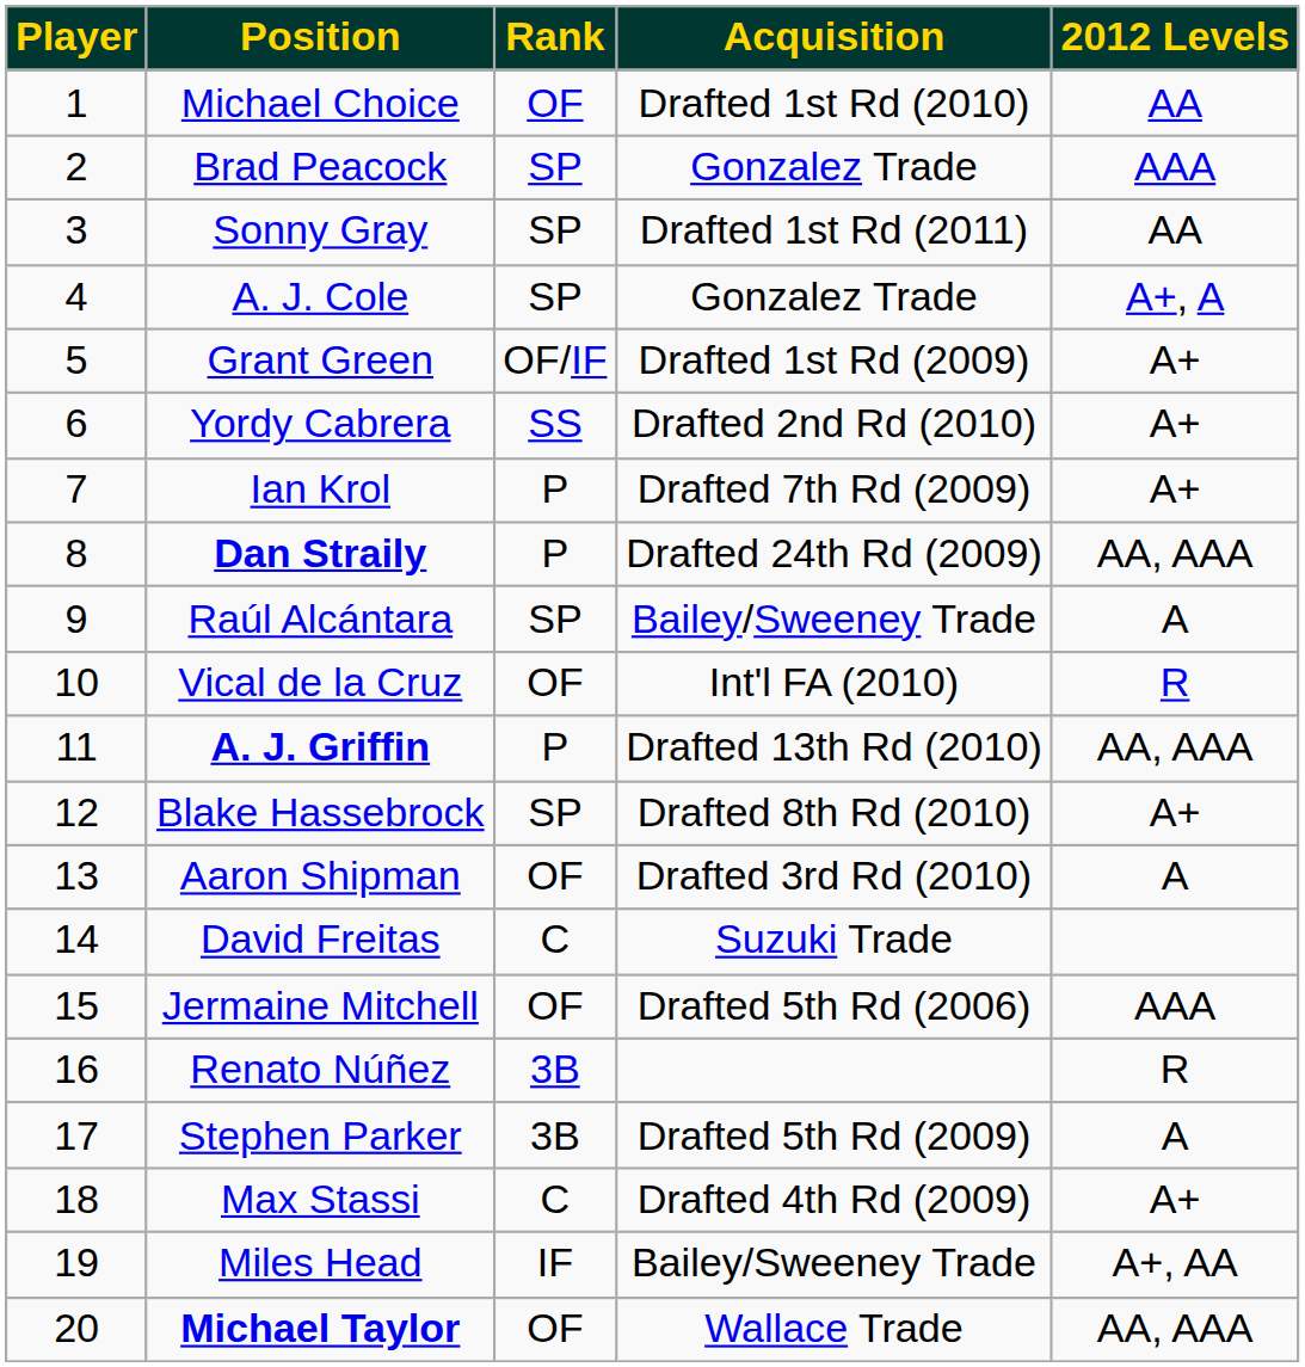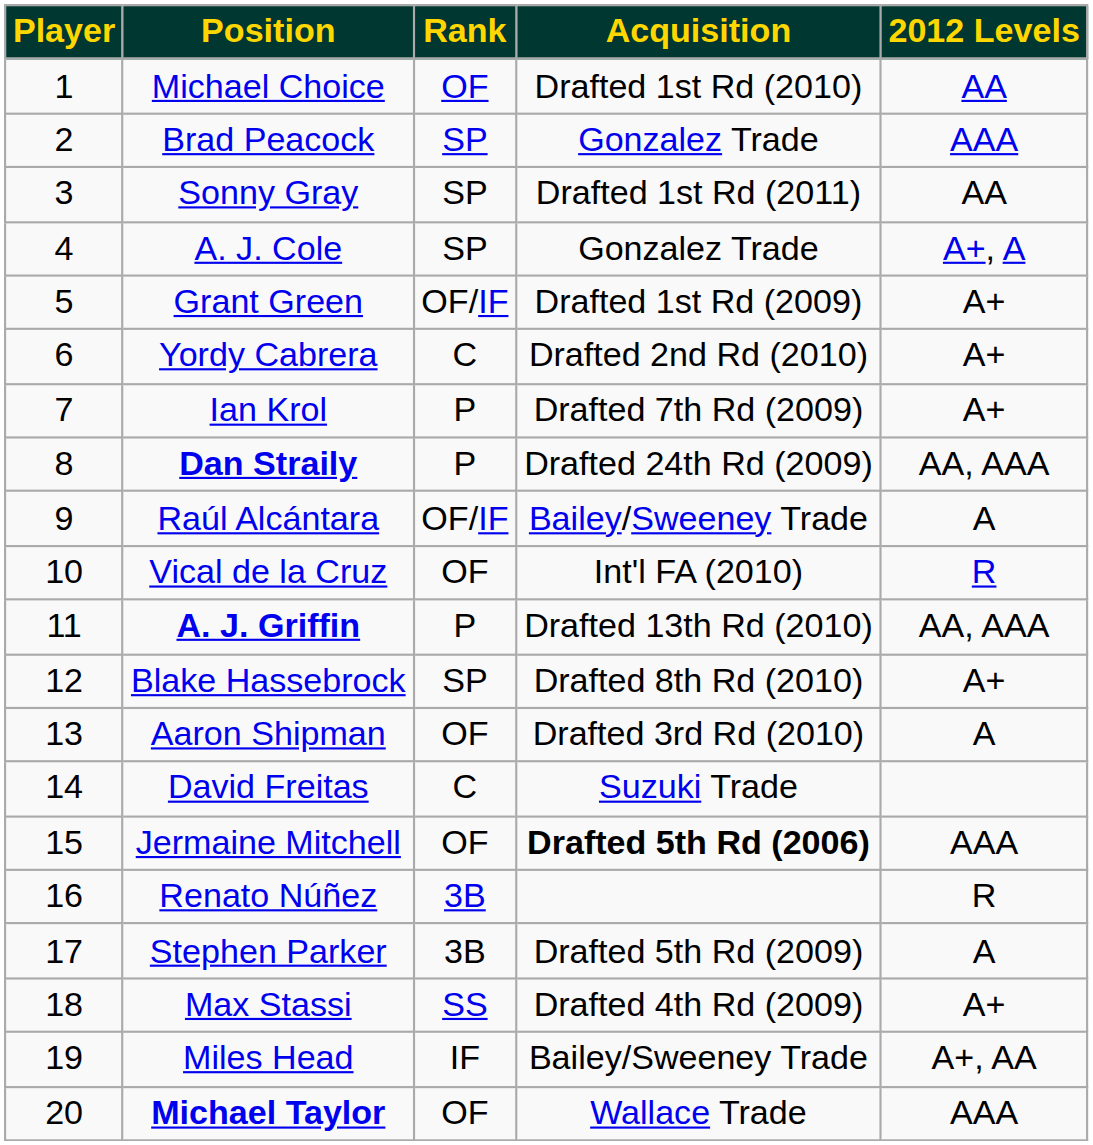 <table class="wikitable" style="text-align:center;">
 <tr>
 <th style="background:#003831;color:gold;">Player</th>
 <th style="background:#003831;color:gold;">Position</th>
 <th style="background:#003831;color:gold;">Rank</th>
 <th style="background:#003831;color:gold;">Acquisition</th>
 <th style="background:#003831;color:gold;">2012 Levels</th>
 </tr>
 <tr>
 <td>1</td>
 <td><a href='#'>Michael Choice</a></td>
 <td><a href='#'>OF</a></td>
 <td>Drafted 1st Rd (2010)</td>
 <td><a href='#'>AA</a></td>
 </tr>
 <tr>
 <td>2</td>
 <td><a href='#'>Brad Peacock</a></td>
 <td><a href='#'>SP</a></td>
 <td><a href='#'>Gonzalez</a> Trade</td>
 <td><a href='#'>AAA</a></td>
 </tr>
 <tr>
 <td>3</td>
 <td><a href='#'>Sonny Gray</a></td>
 <td>SP</td>
 <td>Drafted 1st Rd (2011)</td>
 <td>AA</td>
 </tr>
 <tr>
 <td>4</td>
 <td><a href='#'>A. J. Cole</a></td>
 <td>SP</td>
 <td>Gonzalez Trade</td>
 <td><a href='#'>A+</a>, <a href='#'>A</a></td>
 </tr>
 <tr>
 <td>5</td>
 <td><a href='#'>Grant Green</a></td>
 <td>OF/<a href='#'>IF</a></td>
 <td>Drafted 1st Rd (2009)</td>
 <td>A+</td>
 </tr>
 <tr>
 <td>6</td>
 <td><a href='#'>Yordy Cabrera</a></td>
-<td><a href='#'>SS</a></td>
+<td>C</td>
 <td>Drafted 2nd Rd (2010)</td>
 <td>A+</td>
 </tr>
 <tr>
 <td>7</td>
 <td><a href='#'>Ian Krol</a></td>
 <td>P</td>
 <td>Drafted 7th Rd (2009)</td>
 <td>A+</td>
 </tr>
 <tr>
 <td>8</td>
 <td><strong><a href='#'>Dan Straily</a></strong></td>
 <td>P</td>
 <td>Drafted 24th Rd (2009)</td>
 <td>AA, AAA</td>
 </tr>
 <tr>
 <td>9</td>
 <td><a href='#'>Raúl Alcántara</a></td>
-<td>SP</td>
+<td>OF/<a href='#'>IF</a></td>
 <td><a href='#'>Bailey</a>/<a href='#'>Sweeney</a> Trade</td>
 <td>A</td>
 </tr>
 <tr>
 <td>10</td>
 <td><a href='#'>Vical de la Cruz</a></td>
 <td>OF</td>
 <td>Int'l FA (2010)</td>
 <td><a href='#'>R</a></td>
 </tr>
 <tr>
 <td>11</td>
 <td><strong><a href='#'>A. J. Griffin</a></strong></td>
 <td>P</td>
 <td>Drafted 13th Rd (2010)</td>
 <td>AA, AAA</td>
 </tr>
 <tr>
 <td>12</td>
 <td><a href='#'>Blake Hassebrock</a></td>
 <td>SP</td>
 <td>Drafted 8th Rd (2010)</td>
 <td>A+</td>
 </tr>
 <tr>
 <td>13</td>
 <td><a href='#'>Aaron Shipman</a></td>
 <td>OF</td>
 <td>Drafted 3rd Rd (2010)</td>
 <td>A</td>
 </tr>
 <tr>
 <td>14</td>
 <td><a href='#'>David Freitas</a></td>
 <td>C</td>
 <td><a href='#'>Suzuki</a> Trade</td>
 <td></td>
 </tr>
 <tr>
 <td>15</td>
 <td><a href='#'>Jermaine Mitchell</a></td>
 <td>OF</td>
-<td>Drafted 5th Rd (2006)</td>
+<td><strong>Drafted 5th Rd (2006)</strong></td>
 <td>AAA</td>
 </tr>
 <tr>
 <td>16</td>
 <td><a href='#'>Renato Núñez</a></td>
 <td><a href='#'>3B</a></td>
 <td></td>
 <td>R</td>
 </tr>
 <tr>
 <td>17</td>
 <td><a href='#'>Stephen Parker</a></td>
 <td>3B</td>
 <td>Drafted 5th Rd (2009)</td>
 <td>A</td>
 </tr>
 <tr>
 <td>18</td>
 <td><a href='#'>Max Stassi</a></td>
-<td>C</td>
+<td><a href='#'>SS</a></td>
 <td>Drafted 4th Rd (2009)</td>
 <td>A+</td>
 </tr>
 <tr>
 <td>19</td>
 <td><a href='#'>Miles Head</a></td>
 <td>IF</td>
 <td>Bailey/Sweeney Trade</td>
 <td>A+, AA</td>
 </tr>
 <tr>
 <td>20</td>
 <td><strong><a href='#'>Michael Taylor</a></strong></td>
 <td>OF</td>
 <td><a href='#'>Wallace</a> Trade</td>
-<td>AA, AAA</td>
+<td>AAA</td>
 </tr>
 </table>
